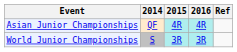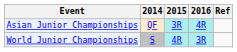 <table class="wikitable" style="font-size: 90%; text-align:center">
 <tr>
 <th>Event</th>
 <th>2014</th>
 <th>2015</th>
 <th>2016</th>
 <th>Ref</th>
 </tr>
 <tr>
 <td bgcolor="#ECF2FF"; align="left"><a href='#'>Asian Junior Championships</a></td>
 <td bgcolor=FFEBCD><a href='#'>QF</a></td>
-<td bgcolor=AFEEEE><a href='#'>4R</a></td>
+<td bgcolor=AFEEEE><a href='#'>3R</a></td>
 <td bgcolor=AFEEEE><a href='#'>4R</a></td>
 <td></td>
 </tr>
 <tr>
 <td bgcolor="#ECF2FF"; align="left"><a href='#'>World Junior Championships</a></td>
 <td bgcolor=silver><a href='#'>S</a></td>
-<td bgcolor=AFEEEE><a href='#'>3R</a></td>
+<td bgcolor=AFEEEE><a href='#'>4R</a></td>
 <td bgcolor=AFEEEE><a href='#'>3R</a></td>
 <td></td>
 </tr>
 </table>
